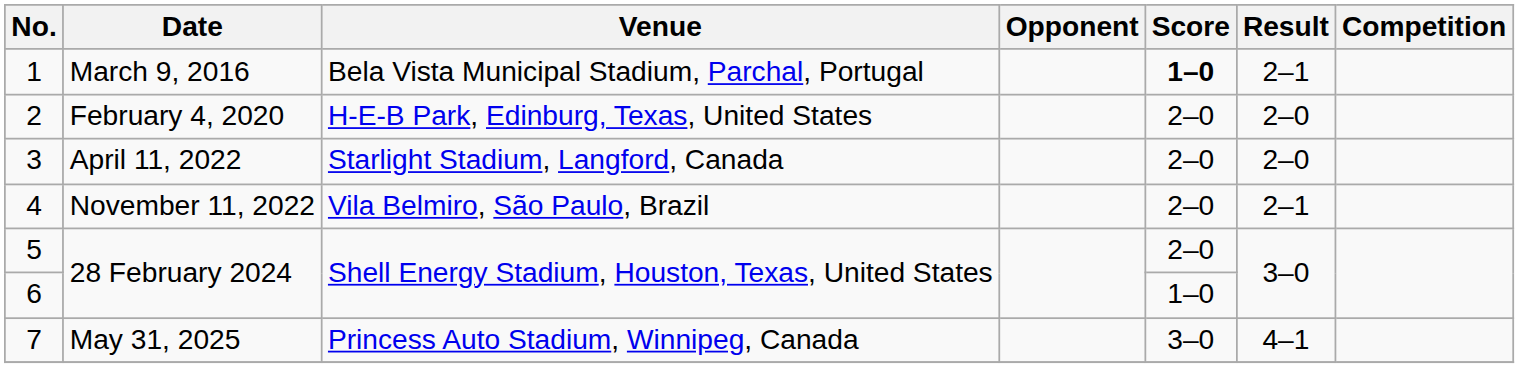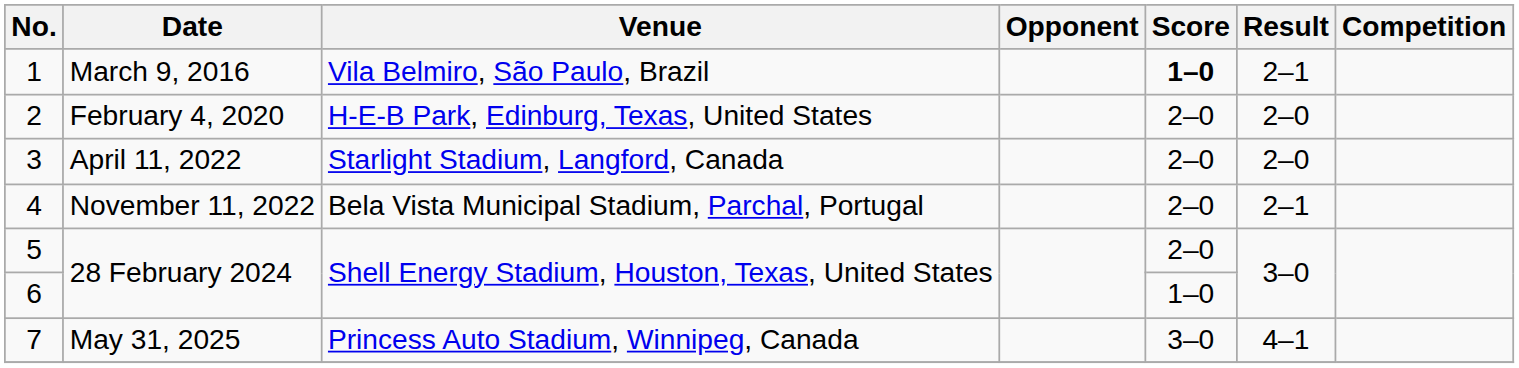 <table class="wikitable sortable plainrowheaders">
 <tr>
 <th scope="col">No.</th>
 <th scope="col" data-sort-type="date">Date</th>
 <th scope="col">Venue</th>
 <th scope="col">Opponent</th>
 <th scope="col">Score</th>
 <th scope="col">Result</th>
 <th scope="col">Competition</th>
 </tr>
 <tr>
 <td scope="row" style="text-align: center">1</td>
 <td>March 9, 2016</td>
-<td>Bela Vista Municipal Stadium, <a href='#'>Parchal</a>, Portugal</td>
+<td><a href='#'>Vila Belmiro</a>, <a href='#'>São Paulo</a>, Brazil</td>
 <td></td>
 <td align="center"><strong>1–0</strong></td>
 <td align="center">2–1</td>
 <td></td>
 </tr>
 <tr>
 <td scope="row" style="text-align: center">2</td>
 <td>February 4, 2020</td>
 <td><a href='#'>H-E-B Park</a>, <a href='#'>Edinburg, Texas</a>, United States</td>
 <td></td>
 <td align="center">2–0</td>
 <td align="center">2–0</td>
 <td></td>
 </tr>
 <tr>
 <td scope=row style="text-align: center">3</td>
 <td>April 11, 2022</td>
 <td><a href='#'>Starlight Stadium</a>, <a href='#'>Langford</a>, Canada</td>
 <td></td>
 <td align="center">2–0</td>
 <td align="center">2–0</td>
 <td></td>
 </tr>
 <tr>
 <td scope=row style="text-align: center">4</td>
 <td>November 11, 2022</td>
-<td><a href='#'>Vila Belmiro</a>, <a href='#'>São Paulo</a>, Brazil</td>
+<td>Bela Vista Municipal Stadium, <a href='#'>Parchal</a>, Portugal</td>
 <td></td>
 <td align=center>2–0</td>
 <td align="center">2–1</td>
 <td></td>
 </tr>
 <tr>
 <td scope=row style="text-align: center">5</td>
 <td rowspan="2">28 February 2024</td>
 <td rowspan="2"><a href='#'>Shell Energy Stadium</a>, <a href='#'>Houston, Texas</a>, United States</td>
 <td rowspan="2"></td>
 <td align=center>2–0</td>
 <td rowspan="2" align="center">3–0</td>
 <td rowspan="2"></td>
 </tr>
 <tr>
 <td scope=row style="text-align: center">6</td>
 <td align="center">1–0</td>
 </tr>
 <tr>
 <td scope=row style="text-align: center">7</td>
 <td>May 31, 2025</td>
 <td><a href='#'>Princess Auto Stadium</a>, <a href='#'>Winnipeg</a>, Canada</td>
 <td></td>
 <td align="center">3–0</td>
 <td align="center">4–1</td>
 <td></td>
 </tr>
 <tr>
 </tr>
 </table>
